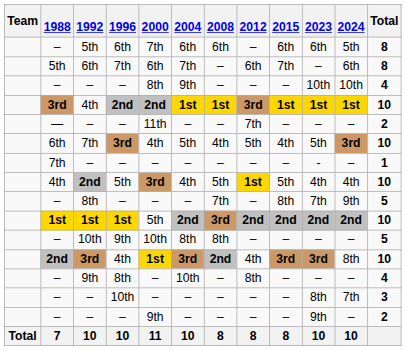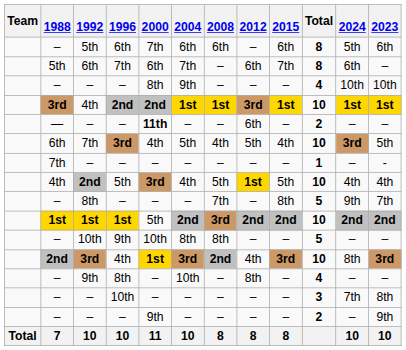 <table class="wikitable" style="text-align:center">
 <tr>
 <th>Team</th>
 <th><br><a href='#'>1988</a></th>
 <th><br><a href='#'>1992</a></th>
 <th><br><a href='#'>1996</a></th>
 <th><br><a href='#'>2000</a></th>
 <th><br><a href='#'>2004</a></th>
 <th><br><a href='#'>2008</a></th>
 <th><br><a href='#'>2012</a></th>
 <th><br><a href='#'>2015</a></th>
+<th>Total</th>
+<th><br><a href='#'>2024</a></th>
 <th><br><a href='#'>2023</a></th>
-<th><br><a href='#'>2024</a></th>
-<th>Total</th>
 </tr>
 <tr>
 <td align=left></td>
 <td>–</td>
 <td>5th</td>
 <td>6th</td>
 <td>7th</td>
 <td>6th</td>
 <td>6th</td>
 <td>–</td>
 <td>6th</td>
+<td><strong>8</strong></td>
+<td>5th</td>
 <td>6th</td>
-<td>5th</td>
-<td><strong>8</strong></td>
 </tr>
 <tr>
 <td align=left></td>
 <td>5th</td>
 <td>6th</td>
 <td>7th</td>
 <td>6th</td>
 <td>7th</td>
 <td>–</td>
 <td>6th</td>
 <td>7th</td>
+<td><strong>8</strong></td>
+<td>6th</td>
 <td>–</td>
-<td>6th</td>
-<td><strong>8</strong></td>
 </tr>
 <tr>
 <td align=left></td>
 <td>–</td>
 <td>–</td>
 <td>–</td>
 <td>8th</td>
 <td>9th</td>
 <td>–</td>
 <td>–</td>
 <td>–</td>
+<td><strong>4</strong></td>
 <td>10th</td>
 <td>10th</td>
-<td><strong>4</strong></td>
 </tr>
 <tr>
 <td align=left></td>
 <td bgcolor=cc9966><strong>3rd</strong></td>
 <td>4th</td>
 <td bgcolor=silver><strong>2nd</strong></td>
 <td bgcolor=silver><strong>2nd</strong></td>
 <td bgcolor=gold><strong>1st</strong></td>
 <td bgcolor=gold><strong>1st</strong></td>
 <td bgcolor=cc9966><strong>3rd</strong></td>
 <td bgcolor=gold><strong>1st</strong></td>
+<td><strong>10</strong></td>
 <td bgcolor=gold><strong>1st</strong></td>
 <td bgcolor=gold><strong>1st</strong></td>
-<td><strong>10</strong></td>
 </tr>
 <tr>
 <td align=left></td>
 <td>—</td>
 <td>–</td>
 <td>–</td>
-<td>11th</td>
+<td><strong>11th</strong></td>
 <td>–</td>
 <td>–</td>
-<td>7th</td>
+<td>6th</td>
+<td>–</td>
+<td><strong>2</strong></td>
 <td>–</td>
 <td>–</td>
-<td>–</td>
-<td><strong>2</strong></td>
 </tr>
 <tr>
 <td align=left></td>
 <td>6th</td>
 <td>7th</td>
 <td bgcolor=cc9966><strong>3rd</strong></td>
 <td>4th</td>
 <td>5th</td>
 <td>4th</td>
 <td>5th</td>
 <td>4th</td>
+<td><strong>10</strong></td>
+<td bgcolor=cc9966><strong>3rd</strong></td>
 <td>5th</td>
-<td bgcolor=cc9966><strong>3rd</strong></td>
-<td><strong>10</strong></td>
 </tr>
 <tr>
 <td align=left></td>
 <td>7th</td>
 <td>–</td>
 <td>–</td>
 <td>–</td>
 <td>–</td>
 <td>–</td>
 <td>–</td>
 <td>–</td>
+<td><strong>1</strong></td>
+<td>–</td>
 <td>-</td>
-<td>–</td>
-<td><strong>1</strong></td>
 </tr>
 <tr>
 <td align=left></td>
 <td>4th</td>
 <td bgcolor=silver><strong>2nd</strong></td>
 <td>5th</td>
 <td bgcolor=cc9966><strong>3rd</strong></td>
 <td>4th</td>
 <td>5th</td>
 <td bgcolor=gold><strong>1st</strong></td>
 <td>5th</td>
+<td><strong>10</strong></td>
 <td>4th</td>
 <td>4th</td>
-<td><strong>10</strong></td>
 </tr>
 <tr>
 <td align=left></td>
 <td>–</td>
 <td>8th</td>
 <td>–</td>
 <td>–</td>
 <td>–</td>
 <td>7th</td>
 <td>–</td>
 <td>8th</td>
+<td><strong>5</strong></td>
+<td>9th</td>
 <td>7th</td>
-<td>9th</td>
-<td><strong>5</strong></td>
 </tr>
 <tr>
 <td align=left></td>
 <td bgcolor=gold><strong>1st</strong></td>
 <td bgcolor=gold><strong>1st</strong></td>
 <td bgcolor=gold><strong>1st</strong></td>
 <td>5th</td>
 <td bgcolor=silver><strong>2nd</strong></td>
 <td bgcolor=cc9966><strong>3rd</strong></td>
 <td bgcolor=silver><strong>2nd</strong></td>
 <td bgcolor=silver><strong>2nd</strong></td>
+<td><strong>10</strong></td>
 <td bgcolor=silver><strong>2nd</strong></td>
 <td bgcolor=silver><strong>2nd</strong></td>
-<td><strong>10</strong></td>
 </tr>
 <tr>
 <td align=left></td>
 <td>–</td>
 <td>10th</td>
 <td>9th</td>
 <td>10th</td>
 <td>8th</td>
 <td>8th</td>
 <td>–</td>
 <td>–</td>
+<td><strong>5</strong></td>
 <td>–</td>
 <td>–</td>
-<td><strong>5</strong></td>
 </tr>
 <tr>
 <td align=left></td>
 <td bgcolor=silver><strong>2nd</strong></td>
 <td bgcolor=cc9966><strong>3rd</strong></td>
 <td>4th</td>
 <td bgcolor=gold><strong>1st</strong></td>
 <td bgcolor=cc9966><strong>3rd</strong></td>
 <td bgcolor=silver><strong>2nd</strong></td>
 <td>4th</td>
 <td bgcolor=cc9966><strong>3rd</strong></td>
+<td><strong>10</strong></td>
+<td>8th</td>
 <td bgcolor=cc9966><strong>3rd</strong></td>
-<td>8th</td>
-<td><strong>10</strong></td>
 </tr>
 <tr>
 <td align=left></td>
 <td>–</td>
 <td>9th</td>
 <td>8th</td>
 <td>–</td>
 <td>10th</td>
 <td>–</td>
 <td>8th</td>
 <td>–</td>
+<td><strong>4</strong></td>
 <td>–</td>
 <td>–</td>
-<td><strong>4</strong></td>
 </tr>
 <tr>
 <td align=left></td>
 <td>–</td>
 <td>–</td>
 <td>10th</td>
 <td>–</td>
 <td>–</td>
 <td>–</td>
 <td>–</td>
 <td>–</td>
+<td><strong>3</strong></td>
+<td>7th</td>
 <td>8th</td>
-<td>7th</td>
-<td><strong>3</strong></td>
 </tr>
 <tr>
 <td align=left></td>
 <td>–</td>
 <td>–</td>
 <td>–</td>
 <td>9th</td>
 <td>–</td>
 <td>–</td>
 <td>–</td>
 <td>–</td>
+<td><strong>2</strong></td>
+<td>–</td>
 <td>9th</td>
-<td>–</td>
-<td><strong>2</strong></td>
 </tr>
 <tr>
 <th>Total</th>
 <th>7</th>
 <th>10</th>
 <th>10</th>
 <th>11</th>
 <th>10</th>
 <th>8</th>
 <th>8</th>
 <th>8</th>
+<th></th>
 <th>10</th>
 <th>10</th>
-<th></th>
 </tr>
 </table>
